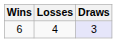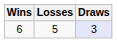 <table class="wikitable">
 <tr>
 <th>Wins</th>
 <th>Losses</th>
 <th>Draws</th>
 </tr>
 <tr>
 <td align=center>6</td>
-<td align=center>4</td>
+<td align=center>5</td>
 <td align=center style="background: lavender;">3</td>
 </tr>
 </table>
